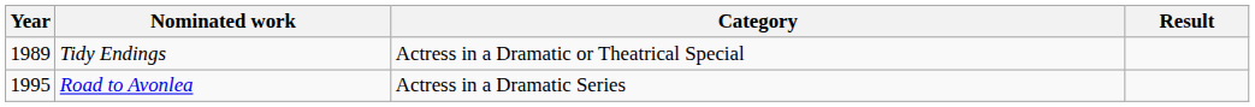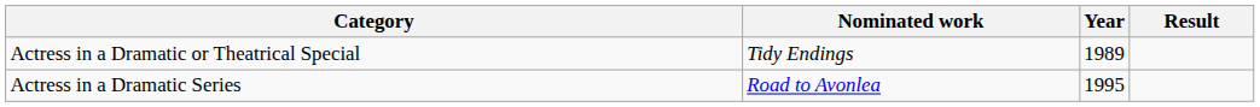 <table class=wikitable>
 <tr>
+<th width=59%>Category</th>
+<th width=27%>Nominated work</th>
 <th width=4%>Year</th>
-<th width=27%>Nominated work</th>
-<th width=59%>Category</th>
 <th width=10%>Result</th>
 </tr>
 <tr>
+<td>Actress in a Dramatic or Theatrical Special</td>
+<td><em>Tidy Endings</em></td>
 <td>1989</td>
-<td><em>Tidy Endings</em></td>
-<td>Actress in a Dramatic or Theatrical Special</td>
 <td></td>
 </tr>
 <tr>
+<td>Actress in a Dramatic Series</td>
+<td><em><a href='#'>Road to Avonlea</a></em></td>
 <td>1995</td>
-<td><em><a href='#'>Road to Avonlea</a></em></td>
-<td>Actress in a Dramatic Series</td>
 <td></td>
 </tr>
 </table>
